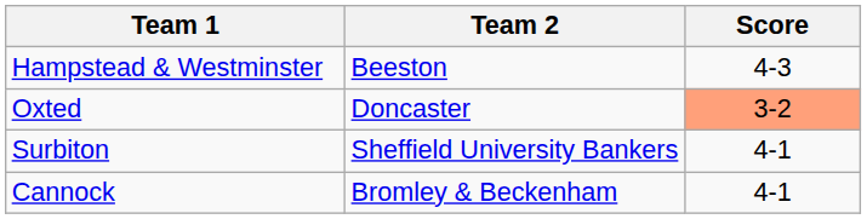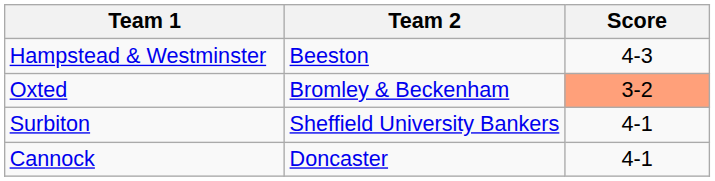 <table class="wikitable" style="font-size: 100%">
 <tr>
 <th width=200>Team 1</th>
 <th width=200>Team 2</th>
 <th width=100>Score</th>
 </tr>
 <tr>
 <td><a href='#'>Hampstead & Westminster</a></td>
 <td><a href='#'>Beeston</a></td>
 <td align=center>4-3</td>
 </tr>
 <tr>
 <td><a href='#'>Oxted</a></td>
-<td><a href='#'>Doncaster</a></td>
+<td><a href='#'>Bromley & Beckenham</a></td>
 <td align=center style="background: lightsalmon;">3-2</td>
 </tr>
 <tr>
 <td><a href='#'>Surbiton</a></td>
 <td><a href='#'>Sheffield University Bankers</a></td>
 <td align=center>4-1</td>
 </tr>
 <tr>
 <td><a href='#'>Cannock</a></td>
-<td><a href='#'>Bromley & Beckenham</a></td>
+<td><a href='#'>Doncaster</a></td>
 <td align=center>4-1</td>
 </tr>
 </table>
